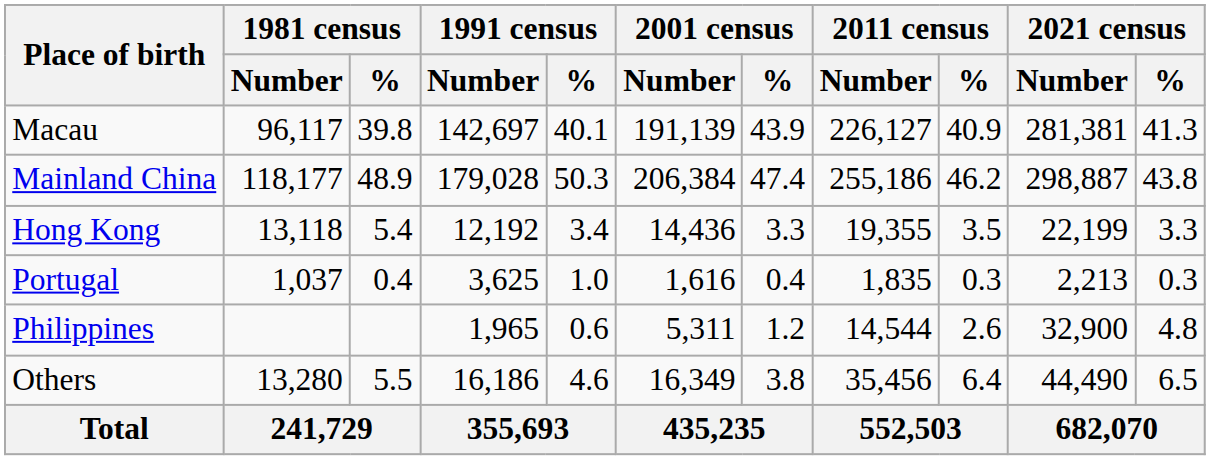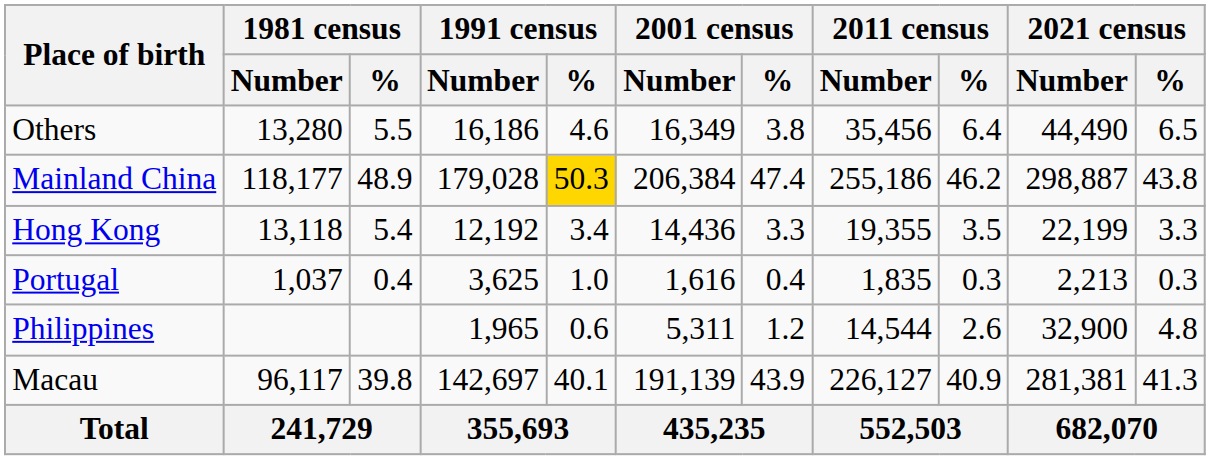 <table class="wikitable" style="text-align: right;">
 <tr bgcolor="#e0e0e0">
 <th rowspan="2">Place of birth</th>
 <th colspan="2">1981 census</th>
 <th colspan="2">1991 census</th>
 <th colspan="2">2001 census</th>
 <th colspan="2">2011 census</th>
 <th colspan="2">2021 census</th>
 </tr>
 <tr bgcolor="#e0e0e0">
 <th>Number</th>
 <th>%</th>
 <th>Number</th>
 <th>%</th>
 <th>Number</th>
 <th>%</th>
 <th>Number</th>
 <th>%</th>
 <th>Number</th>
 <th>%</th>
 </tr>
 <tr>
-<td align="left">Macau</td>
-<td>96,117</td>
-<td>39.8</td>
-<td>142,697</td>
-<td>40.1</td>
-<td>191,139</td>
-<td>43.9</td>
-<td>226,127</td>
-<td>40.9</td>
-<td>281,381</td>
-<td>41.3</td>
+<td align="left">Others</td>
+<td>13,280</td>
+<td>5.5</td>
+<td>16,186</td>
+<td>4.6</td>
+<td>16,349</td>
+<td>3.8</td>
+<td>35,456</td>
+<td>6.4</td>
+<td>44,490</td>
+<td>6.5</td>
 </tr>
 <tr>
 <td align="left"><a href='#'>Mainland China</a></td>
 <td>118,177</td>
 <td>48.9</td>
 <td>179,028</td>
-<td>50.3</td>
+<td style="background: gold;">50.3</td>
 <td>206,384</td>
 <td>47.4</td>
 <td>255,186</td>
 <td>46.2</td>
 <td>298,887</td>
 <td>43.8</td>
 </tr>
 <tr>
 <td align="left"><a href='#'>Hong Kong</a></td>
 <td>13,118</td>
 <td>5.4</td>
 <td>12,192</td>
 <td>3.4</td>
 <td>14,436</td>
 <td>3.3</td>
 <td>19,355</td>
 <td>3.5</td>
 <td>22,199</td>
 <td>3.3</td>
 </tr>
 <tr>
 <td align="left"><a href='#'>Portugal</a></td>
 <td>1,037</td>
 <td>0.4</td>
 <td>3,625</td>
 <td>1.0</td>
 <td>1,616</td>
 <td>0.4</td>
 <td>1,835</td>
 <td>0.3</td>
 <td>2,213</td>
 <td>0.3</td>
 </tr>
 <tr>
 <td align="left"><a href='#'>Philippines</a></td>
 <td></td>
 <td></td>
 <td>1,965</td>
 <td>0.6</td>
 <td>5,311</td>
 <td>1.2</td>
 <td>14,544</td>
 <td>2.6</td>
 <td>32,900</td>
 <td>4.8</td>
 </tr>
 <tr>
-<td align="left">Others</td>
-<td>13,280</td>
-<td>5.5</td>
-<td>16,186</td>
-<td>4.6</td>
-<td>16,349</td>
-<td>3.8</td>
-<td>35,456</td>
-<td>6.4</td>
-<td>44,490</td>
-<td>6.5</td>
+<td align="left">Macau</td>
+<td>96,117</td>
+<td>39.8</td>
+<td>142,697</td>
+<td>40.1</td>
+<td>191,139</td>
+<td>43.9</td>
+<td>226,127</td>
+<td>40.9</td>
+<td>281,381</td>
+<td>41.3</td>
 </tr>
 <tr bgcolor="#e0e0e0">
 <th align="left">Total</th>
 <th colspan="2">241,729</th>
 <th colspan="2">355,693</th>
 <th colspan="2">435,235</th>
 <th colspan="2">552,503</th>
 <th colspan="2">682,070</th>
 </tr>
 </table>
